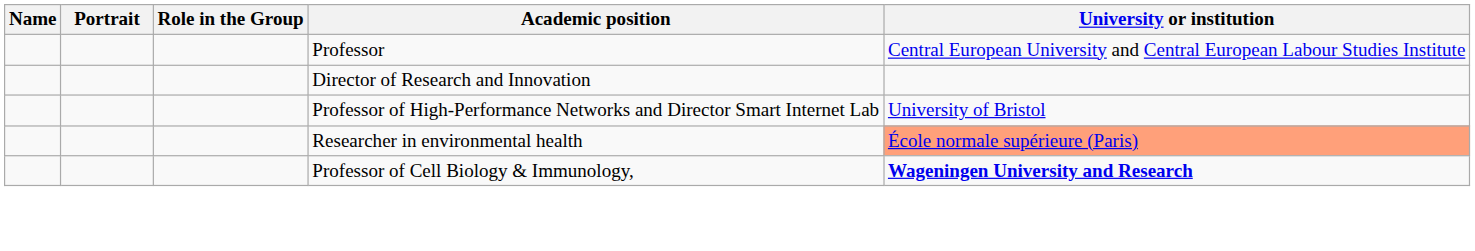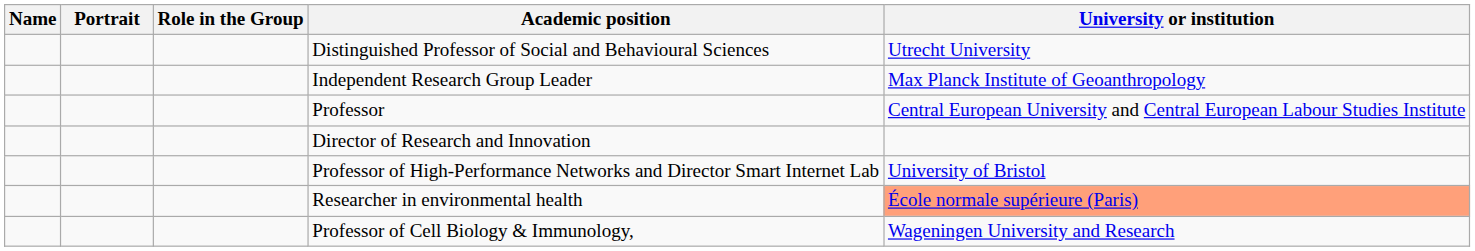 <table class="wikitable sortable" style="border:#555;">
 <tr>
 <th>Name</th>
 <th class="unsortable" style="width:70px;">Portrait</th>
 <th>Role in the Group</th>
 <th>Academic position</th>
 <th><a href='#'>University</a> or institution</th>
+</tr>
+<tr>
+<td></td>
+<td></td>
+<td></td>
+<td>Distinguished Professor of Social and Behavioural Sciences</td>
+<td><a href='#'>Utrecht University</a></td>
+</tr>
+<tr>
+<td></td>
+<td></td>
+<td></td>
+<td>Independent Research Group Leader</td>
+<td><a href='#'>Max Planck Institute of Geoanthropology</a></td>
 </tr>
 <tr>
 <td></td>
 <td></td>
 <td></td>
 <td>Professor</td>
 <td><a href='#'>Central European University</a> and <a href='#'>Central European Labour Studies Institute</a></td>
 </tr>
 <tr>
 <td></td>
 <td></td>
 <td></td>
 <td>Director of Research and Innovation</td>
 <td></td>
 </tr>
 <tr>
 <td></td>
 <td></td>
 <td></td>
 <td>Professor of High-Performance Networks and Director Smart Internet Lab</td>
 <td><a href='#'>University of Bristol</a></td>
 </tr>
 <tr>
 <td></td>
 <td></td>
 <td></td>
 <td>Researcher in environmental health</td>
 <td style="background: lightsalmon;"><a href='#'>École normale supérieure (Paris)</a></td>
 </tr>
 <tr>
 <td></td>
 <td></td>
 <td></td>
 <td>Professor of Cell Biology & Immunology,</td>
-<td><strong><a href='#'>Wageningen University and Research</a></strong></td>
+<td><a href='#'>Wageningen University and Research</a></td>
 </tr>
 </table>
